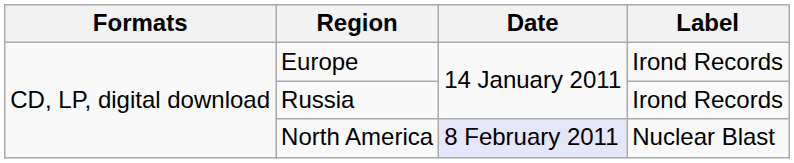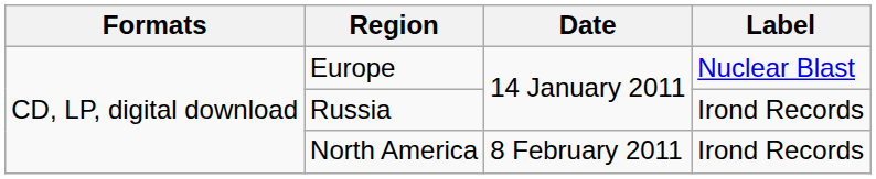 <table class="wikitable plainrowheaders">
 <tr>
 <th scope="col">Formats</th>
 <th scope="col">Region</th>
 <th scope="col">Date</th>
 <th scope="col">Label</th>
 </tr>
 <tr>
 <td rowspan=3>CD, LP, digital download</td>
 <td>Europe</td>
 <td rowspan=2>14 January 2011</td>
-<td>Irond Records</td>
+<td><a href='#'>Nuclear Blast</a></td>
 </tr>
 <tr>
 <td>Russia</td>
 <td>Irond Records</td>
 </tr>
 <tr>
 <td>North America</td>
-<td style="background: lavender;">8 February 2011</td>
-<td>Nuclear Blast</td>
+<td>8 February 2011</td>
+<td>Irond Records</td>
 </tr>
 </table>
